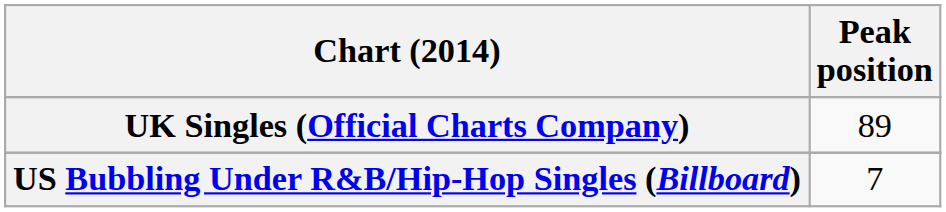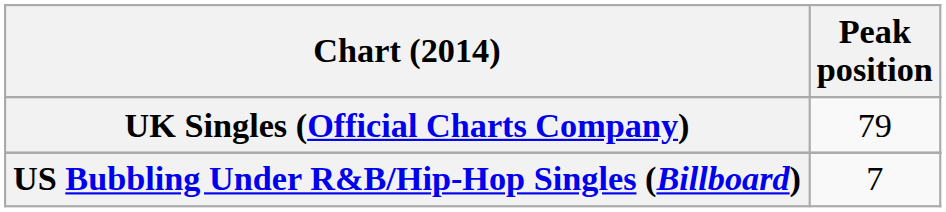 <table class="wikitable sortable plainrowheaders" style="text-align:center">
 <tr>
 <th scope="col">Chart (2014)</th>
 <th scope="col">Peak<br>position</th>
 </tr>
 <tr>
 </tr>
 <tr>
 </tr>
 <tr>
 </tr>
 <tr>
 </tr>
 <tr>
 <th scope="row">UK Singles (<a href='#'>Official Charts Company</a>)</th>
-<td align="center">89</td>
+<td align="center">79</td>
 </tr>
 <tr>
 </tr>
 <tr>
 <th scope="row">US <a href='#'>Bubbling Under R&B/Hip-Hop Singles</a> (<em><a href='#'>Billboard</a></em>)</th>
 <td align="center">7</td>
 </tr>
 </table>
